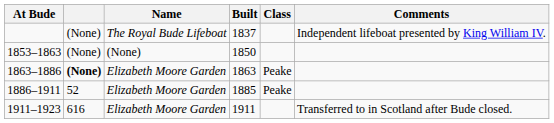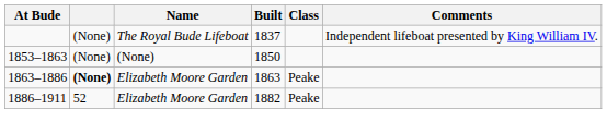 <table class="wikitable sortable">
 <tr>
 <th>At Bude</th>
 <th></th>
 <th>Name</th>
 <th>Built</th>
 <th>Class</th>
 <th>Comments</th>
 </tr>
 <tr>
 <td></td>
 <td>(None)</td>
 <td><em>The Royal Bude Lifeboat</em></td>
 <td>1837</td>
 <td></td>
 <td>Independent lifeboat presented by <a href='#'>King William IV</a>.</td>
 </tr>
 <tr>
 <td>1853–1863</td>
 <td>(None)</td>
 <td>(None)</td>
 <td>1850</td>
 <td></td>
 <td></td>
 </tr>
 <tr>
 <td>1863–1886</td>
 <td><strong>(None)</strong></td>
 <td><em>Elizabeth Moore Garden</em></td>
 <td>1863</td>
 <td>Peake</td>
 <td></td>
 </tr>
 <tr>
 <td>1886–1911</td>
 <td>52</td>
 <td><em>Elizabeth Moore Garden</em></td>
-<td>1885</td>
+<td>1882</td>
 <td>Peake</td>
 <td></td>
 </tr>
-<tr>
-<td>1911–1923</td>
-<td>616</td>
-<td><em>Elizabeth Moore Garden</em></td>
-<td>1911</td>
-<td></td>
-<td>Transferred to  in Scotland after Bude closed.</td>
-</tr>
 </table>
